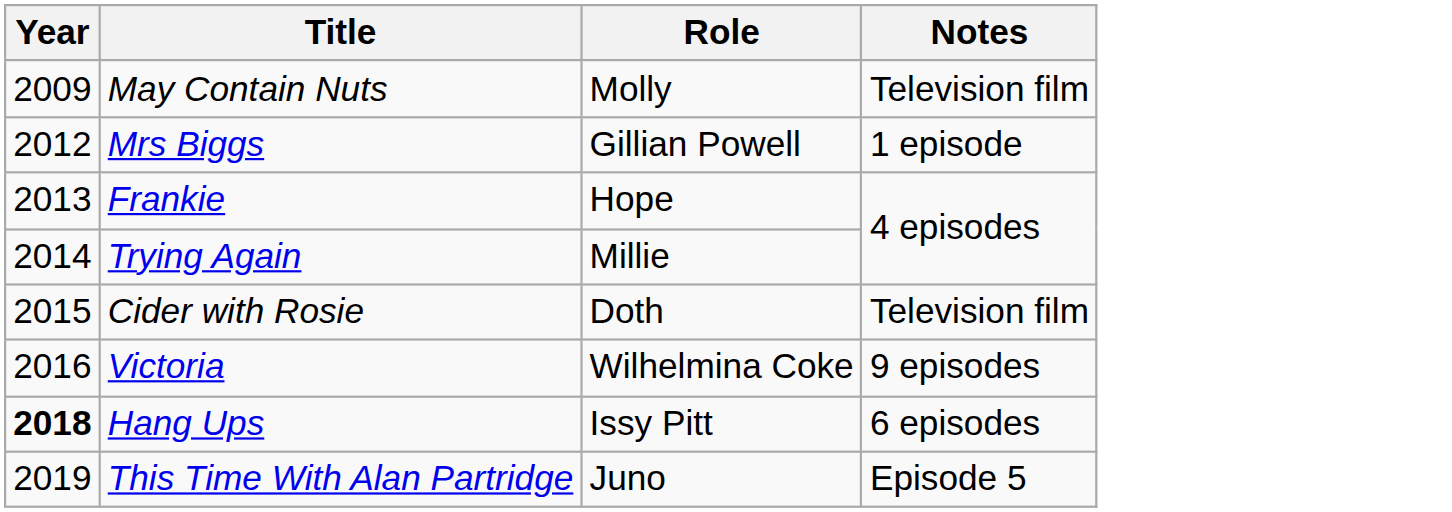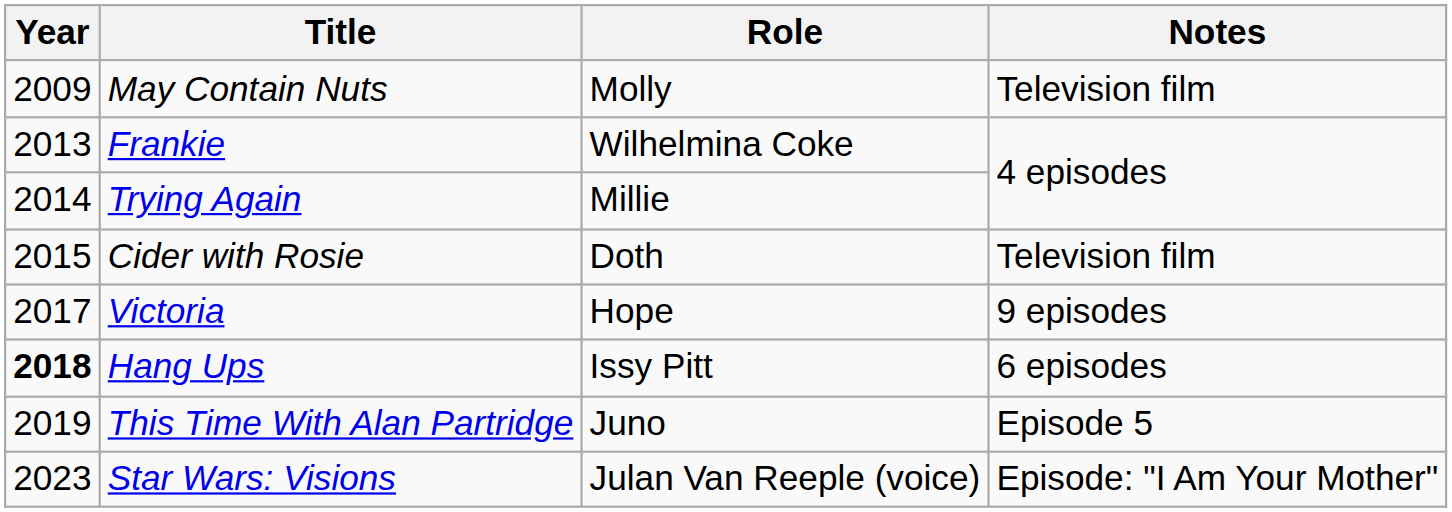 <table class="wikitable sortable">
 <tr>
 <th>Year</th>
 <th>Title</th>
 <th>Role</th>
 <th class="unsortable">Notes</th>
 </tr>
 <tr>
 <td>2009</td>
 <td><em>May Contain Nuts</em></td>
 <td>Molly</td>
 <td>Television film</td>
 </tr>
 <tr>
-<td>2012</td>
-<td><em><a href='#'>Mrs Biggs</a></em></td>
-<td>Gillian Powell</td>
-<td>1 episode</td>
-</tr>
-<tr>
 <td>2013</td>
 <td><em><a href='#'>Frankie</a></em></td>
-<td>Hope</td>
+<td>Wilhelmina Coke</td>
 <td rowspan="2">4 episodes</td>
 </tr>
 <tr>
 <td>2014</td>
 <td><em><a href='#'>Trying Again</a></em></td>
 <td>Millie</td>
 </tr>
 <tr>
 <td>2015</td>
 <td><em>Cider with Rosie</em></td>
 <td>Doth</td>
 <td>Television film</td>
 </tr>
 <tr>
-<td>2016</td>
+<td>2017</td>
 <td><em><a href='#'>Victoria</a></em></td>
-<td>Wilhelmina Coke</td>
+<td>Hope</td>
 <td>9 episodes</td>
 </tr>
 <tr>
 <td><strong>2018</strong></td>
 <td><em><a href='#'>Hang Ups</a></em></td>
 <td>Issy Pitt</td>
 <td>6 episodes</td>
 </tr>
 <tr>
 <td>2019</td>
 <td><em><a href='#'>This Time With Alan Partridge</a></em></td>
 <td>Juno</td>
 <td>Episode 5</td>
 </tr>
+<tr>
+<td>2023</td>
+<td><em><a href='#'>Star Wars: Visions</a></em></td>
+<td>Julan Van Reeple (voice)</td>
+<td>Episode: "I Am Your Mother"</td>
+</tr>
 </table>
